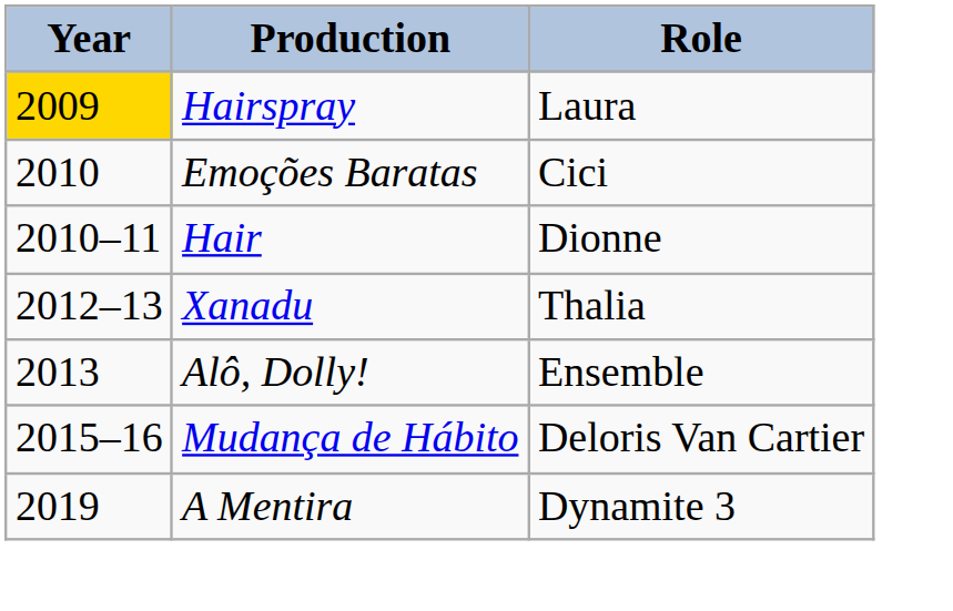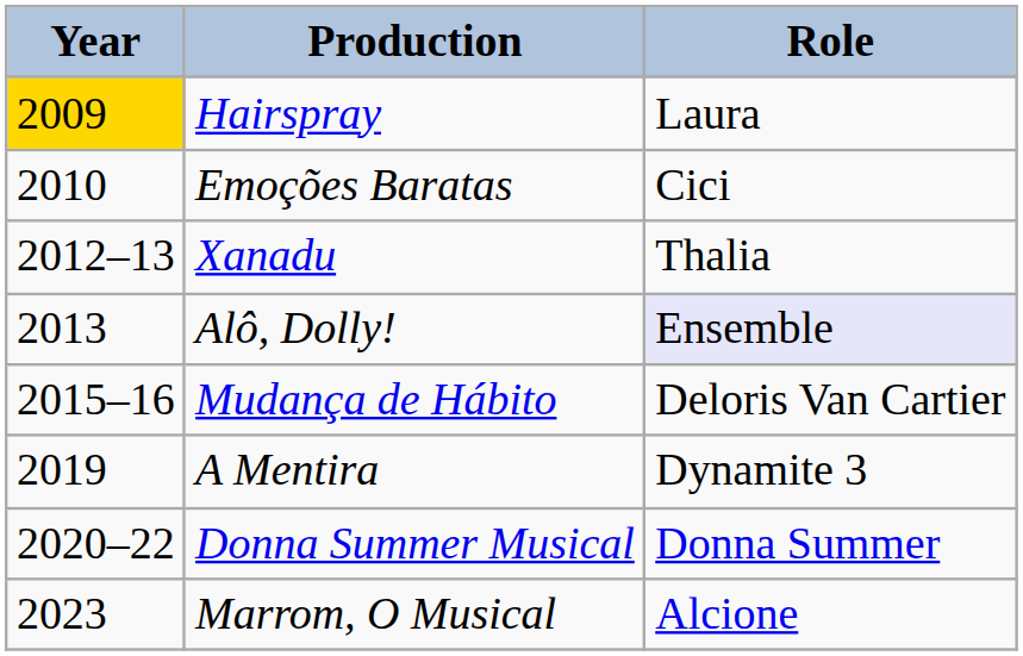 <table class="wikitable">
 <tr>
 <th style="background:#B0C4DE;">Year</th>
 <th style="background:#B0C4DE;">Production</th>
 <th style="background:#B0C4DE;">Role</th>
 </tr>
 <tr>
 <td style="background: gold;">2009</td>
 <td><em><a href='#'>Hairspray</a></em></td>
 <td>Laura</td>
 </tr>
 <tr>
 <td>2010</td>
 <td><em>Emoções Baratas</em></td>
 <td>Cici</td>
 </tr>
 <tr>
-<td>2010–11</td>
-<td><em><a href='#'>Hair</a></em></td>
-<td>Dionne</td>
-</tr>
-<tr>
 <td>2012–13</td>
 <td><em><a href='#'>Xanadu</a></em></td>
 <td>Thalia</td>
 </tr>
 <tr>
 <td>2013</td>
 <td><em>Alô, Dolly!</em></td>
-<td>Ensemble</td>
+<td style="background: lavender;">Ensemble</td>
 </tr>
 <tr>
 <td>2015–16</td>
 <td><em><a href='#'>Mudança de Hábito</a></em></td>
 <td>Deloris Van Cartier</td>
 </tr>
 <tr>
 <td>2019</td>
 <td><em>A Mentira</em></td>
 <td>Dynamite 3</td>
 </tr>
+<tr>
+<td>2020–22</td>
+<td><em><a href='#'>Donna Summer Musical</a></em></td>
+<td><a href='#'>Donna Summer</a></td>
+</tr>
+<tr>
+<td>2023</td>
+<td><em>Marrom, O Musical</em></td>
+<td><a href='#'>Alcione</a></td>
+</tr>
 </table>
